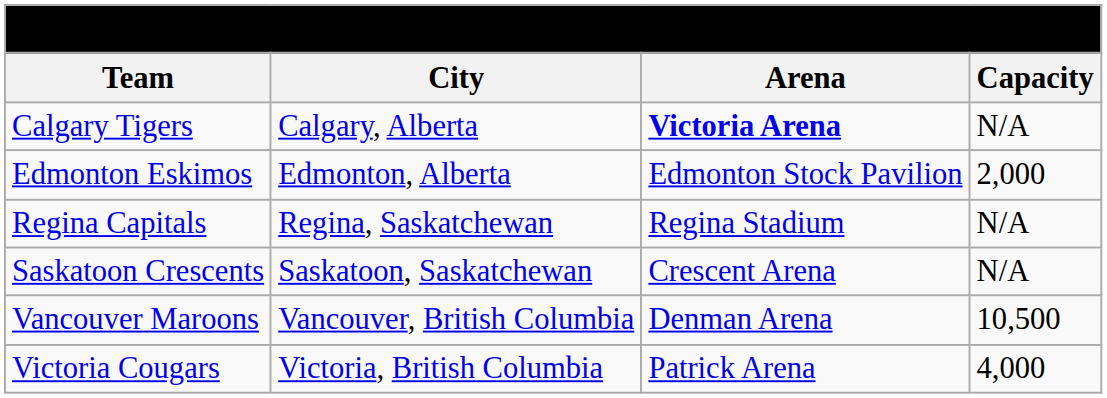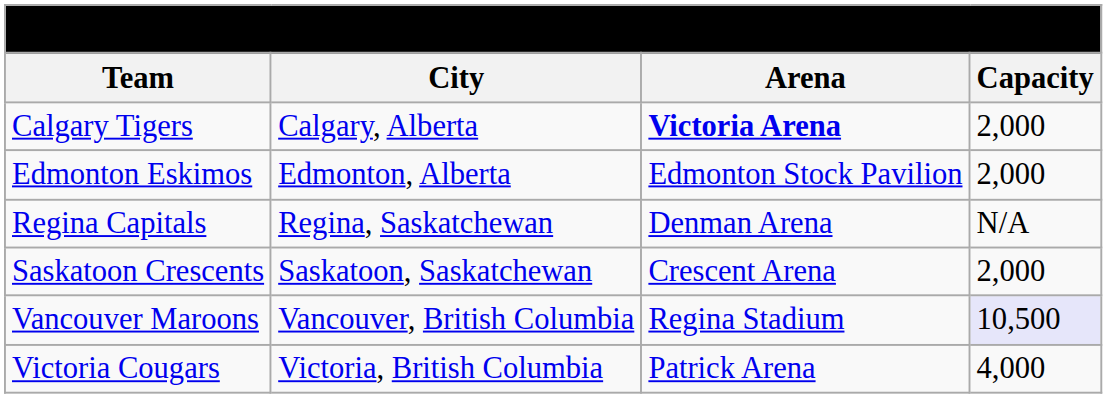 <table class="wikitable" style="width:auto">
 <tr>
 <td bgcolor="#000000" align="center" colspan="6"><strong><span>1924–25 Western Canada Hockey League</span></strong></td>
 </tr>
 <tr>
 <th>Team</th>
 <th>City</th>
 <th>Arena</th>
 <th>Capacity</th>
 </tr>
 <tr>
 <td><a href='#'>Calgary Tigers</a></td>
 <td><a href='#'>Calgary</a>, <a href='#'>Alberta</a></td>
 <td><strong><a href='#'>Victoria Arena</a></strong></td>
-<td>N/A</td>
+<td>2,000</td>
 </tr>
 <tr>
 <td><a href='#'>Edmonton Eskimos</a></td>
 <td><a href='#'>Edmonton</a>, <a href='#'>Alberta</a></td>
 <td><a href='#'>Edmonton Stock Pavilion</a></td>
 <td>2,000</td>
 </tr>
 <tr>
 <td><a href='#'>Regina Capitals</a></td>
 <td><a href='#'>Regina</a>, <a href='#'>Saskatchewan</a></td>
-<td><a href='#'>Regina Stadium</a></td>
+<td><a href='#'>Denman Arena</a></td>
 <td>N/A</td>
 </tr>
 <tr>
 <td><a href='#'>Saskatoon Crescents</a></td>
 <td><a href='#'>Saskatoon</a>, <a href='#'>Saskatchewan</a></td>
 <td><a href='#'>Crescent Arena</a></td>
-<td>N/A</td>
+<td>2,000</td>
 </tr>
 <tr>
 <td><a href='#'>Vancouver Maroons</a></td>
 <td><a href='#'>Vancouver</a>, <a href='#'>British Columbia</a></td>
-<td><a href='#'>Denman Arena</a></td>
-<td>10,500</td>
+<td><a href='#'>Regina Stadium</a></td>
+<td style="background: lavender;">10,500</td>
 </tr>
 <tr>
 <td><a href='#'>Victoria Cougars</a></td>
 <td><a href='#'>Victoria</a>, <a href='#'>British Columbia</a></td>
 <td><a href='#'>Patrick Arena</a></td>
 <td>4,000</td>
 </tr>
 </table>
